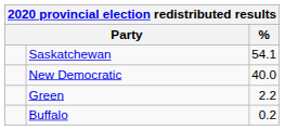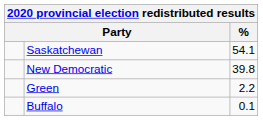 <table class="wikitable">
 <tr>
 <th colspan="4"><a href='#'>2020 provincial election</a> redistributed results</th>
 </tr>
 <tr>
 <th bgcolor="#DDDDFF" width="130px" colspan="2">Party</th>
 <th bgcolor="#DDDDFF" width="30px">%</th>
 </tr>
 <tr>
 <td> </td>
 <td><a href='#'>Saskatchewan</a></td>
 <td align=right>54.1</td>
 </tr>
 <tr>
 <td> </td>
 <td><a href='#'>New Democratic</a></td>
-<td align=right>40.0</td>
+<td align=right>39.8</td>
 </tr>
 <tr>
 <td> </td>
 <td><a href='#'>Green</a></td>
 <td align=right>2.2</td>
 </tr>
 <tr>
 <td> </td>
 <td><a href='#'>Buffalo</a></td>
-<td align=right>0.2</td>
+<td align=right>0.1</td>
 </tr>
 </table>
